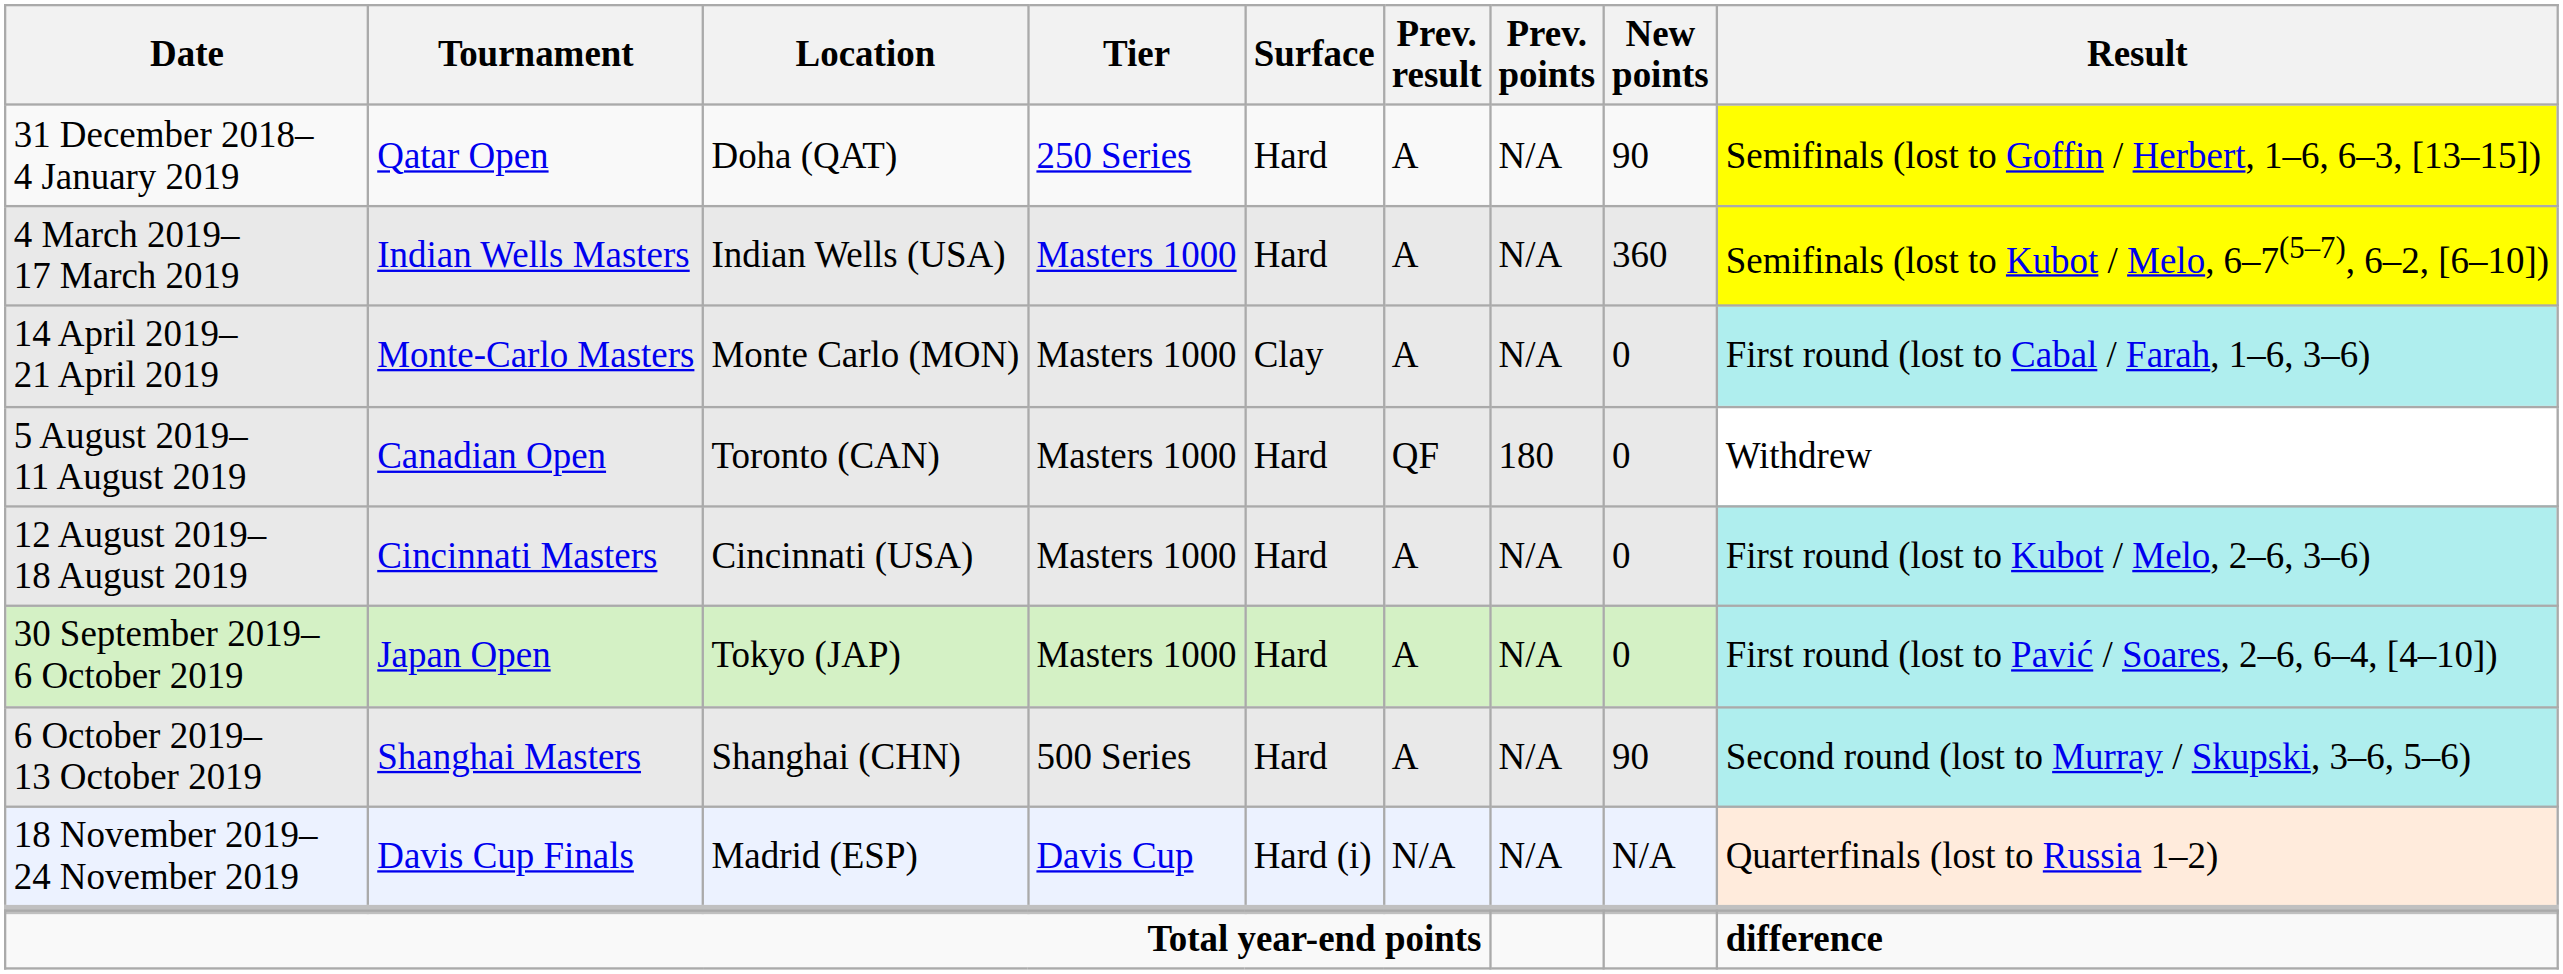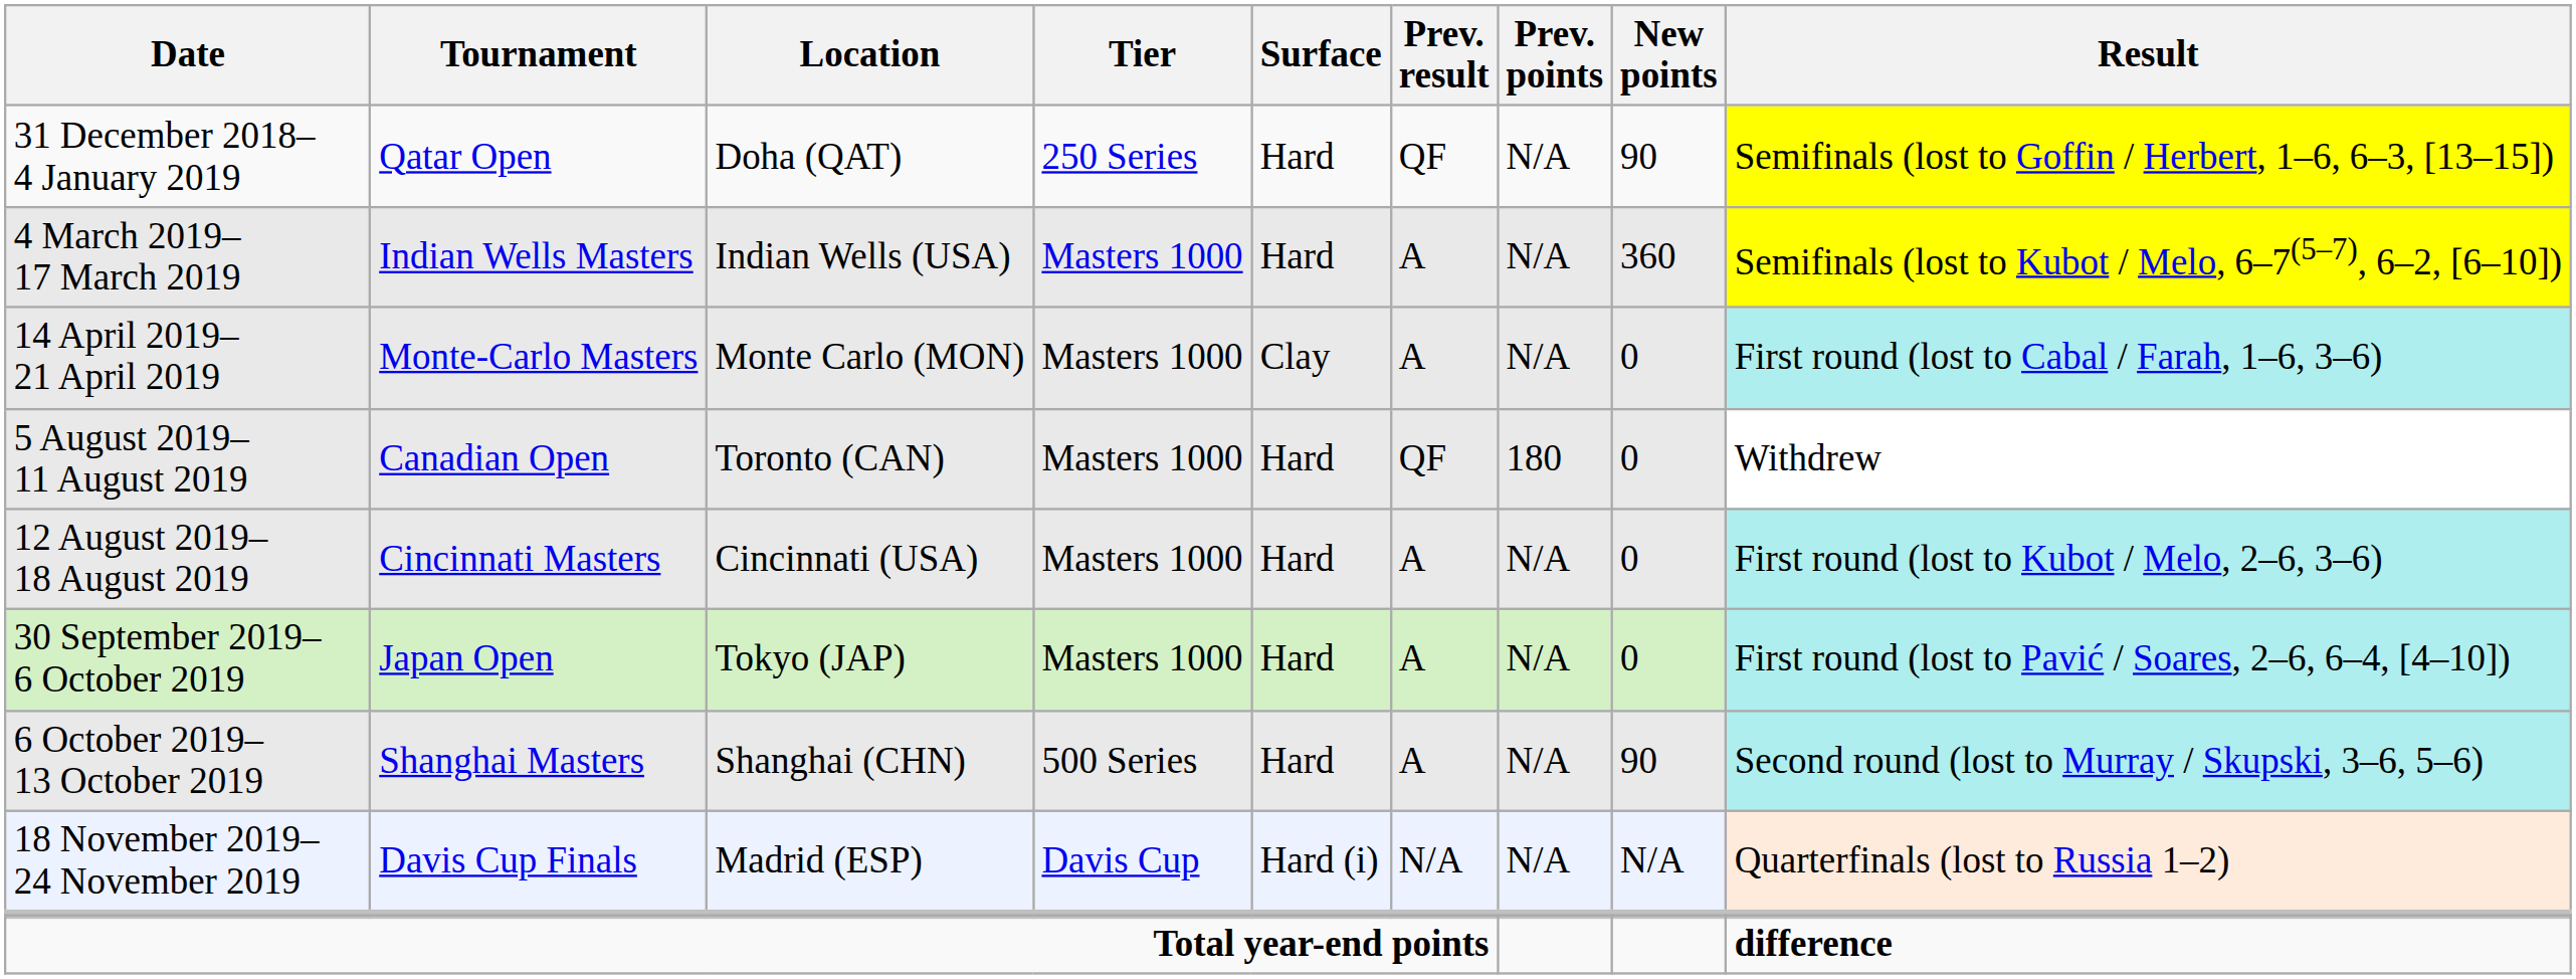 <table class="wikitable" style="text-align:left">
 <tr>
 <th style="width:150px">Date</th>
 <th>Tournament</th>
 <th>Location</th>
 <th>Tier</th>
 <th>Surface</th>
 <th>Prev.<br>result</th>
 <th>Prev.<br>points</th>
 <th>New<br>points</th>
 <th>Result</th>
 </tr>
 <tr>
 <td>31 December 2018–<br>4 January 2019</td>
 <td><a href='#'>Qatar Open</a></td>
 <td>Doha (QAT)</td>
 <td><a href='#'>250 Series</a></td>
 <td>Hard</td>
-<td>A</td>
+<td>QF</td>
 <td>N/A</td>
 <td>90</td>
 <td style="background:yellow;">Semifinals (lost to <a href='#'>Goffin</a> / <a href='#'>Herbert</a>, 1–6, 6–3, [13–15])</td>
 </tr>
 <tr style="background:#E9E9E9;">
 <td>4 March 2019–<br>17 March 2019</td>
 <td><a href='#'>Indian Wells Masters</a></td>
 <td>Indian Wells (USA)</td>
 <td><a href='#'>Masters 1000</a></td>
 <td>Hard</td>
 <td>A</td>
 <td>N/A</td>
 <td>360</td>
 <td style="background:yellow;">Semifinals (lost to <a href='#'>Kubot</a> / <a href='#'>Melo</a>, 6–7<sup>(5–7)</sup>, 6–2, [6–10])</td>
 </tr>
 <tr style="background:#E9E9E9;">
 <td>14 April 2019–<br>21 April 2019</td>
 <td><a href='#'>Monte-Carlo Masters</a></td>
 <td>Monte Carlo (MON)</td>
 <td>Masters 1000</td>
 <td>Clay</td>
 <td>A</td>
 <td>N/A</td>
 <td>0</td>
 <td style="background:#afeeee;">First round (lost to <a href='#'>Cabal</a> / <a href='#'>Farah</a>, 1–6, 3–6)</td>
 </tr>
 <tr style="background:#E9E9E9;">
 <td>5 August 2019–<br>11 August 2019</td>
 <td><a href='#'>Canadian Open</a></td>
 <td>Toronto (CAN)</td>
 <td>Masters 1000</td>
 <td>Hard</td>
 <td>QF</td>
 <td>180</td>
 <td>0</td>
 <td style="background:white;">Withdrew</td>
 </tr>
 <tr style="background:#E9E9E9;">
 <td>12 August 2019–<br>18 August 2019</td>
 <td><a href='#'>Cincinnati Masters</a></td>
 <td>Cincinnati (USA)</td>
 <td>Masters 1000</td>
 <td>Hard</td>
 <td>A</td>
 <td>N/A</td>
 <td>0</td>
 <td style="background:#afeeee;">First round (lost to  <a href='#'>Kubot</a> / <a href='#'>Melo</a>, 2–6, 3–6)</td>
 </tr>
 <tr style="background:#D4F1C5;">
 <td>30 September 2019–<br>6 October 2019</td>
 <td><a href='#'>Japan Open</a></td>
 <td>Tokyo (JAP)</td>
 <td>Masters 1000</td>
 <td>Hard</td>
 <td>A</td>
 <td>N/A</td>
 <td>0</td>
 <td style="background:#afeeee;">First round (lost to  <a href='#'>Pavić</a> / <a href='#'>Soares</a>, 2–6, 6–4, [4–10])</td>
 </tr>
 <tr style="background:#E9E9E9;">
 <td>6 October 2019–<br>13 October 2019</td>
 <td><a href='#'>Shanghai Masters</a></td>
 <td>Shanghai (CHN)</td>
 <td>500 Series</td>
 <td>Hard</td>
 <td>A</td>
 <td>N/A</td>
 <td>90</td>
 <td style="background:#afeeee;">Second round (lost to  <a href='#'>Murray</a> / <a href='#'>Skupski</a>, 3–6, 5–6)</td>
 </tr>
 <tr style="background:#ECF2FF;">
 <td>18 November 2019–<br>24 November 2019</td>
 <td><a href='#'>Davis Cup Finals</a></td>
 <td>Madrid (ESP)</td>
 <td><a href='#'>Davis Cup</a></td>
 <td>Hard (i)</td>
 <td>N/A</td>
 <td>N/A</td>
 <td>N/A</td>
 <td style="background:#ffebdc;">Quarterfinals (lost to <a href='#'>Russia</a> 1–2)</td>
 </tr>
 <tr style="border-top:4px solid silver;">
 </tr>
 <tr>
 <td colspan=6 align=right><strong>Total year-end points</strong></td>
 <td></td>
 <td></td>
 <td>  <strong>difference</strong></td>
 </tr>
 </table>
